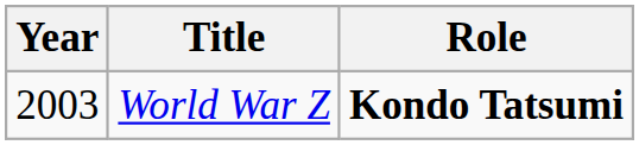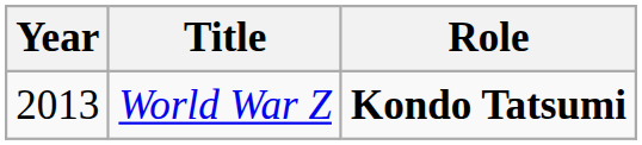 <table class="wikitable">
 <tr>
 <th>Year</th>
 <th>Title</th>
 <th>Role</th>
 </tr>
 <tr>
-<td>2003</td>
+<td>2013</td>
 <td><em><a href='#'>World War Z</a></em></td>
 <td><strong>Kondo Tatsumi</strong></td>
 </tr>
 </table>
